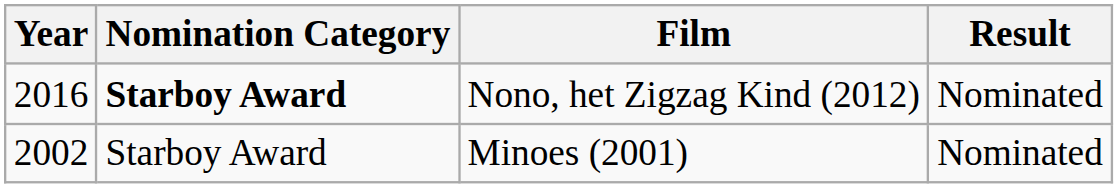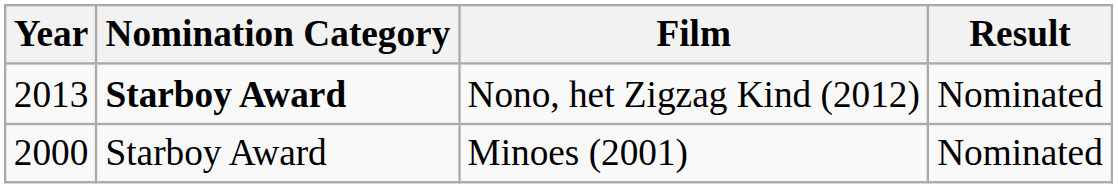 <table class="wikitable">
 <tr>
 <th>Year</th>
 <th>Nomination Category</th>
 <th>Film</th>
 <th>Result</th>
 </tr>
 <tr>
-<td>2016</td>
+<td>2013</td>
 <td><strong>Starboy Award</strong></td>
 <td>Nono, het Zigzag Kind (2012)</td>
 <td>Nominated</td>
 </tr>
 <tr>
-<td>2002</td>
+<td>2000</td>
 <td>Starboy Award</td>
 <td>Minoes (2001)</td>
 <td>Nominated</td>
 </tr>
 </table>
